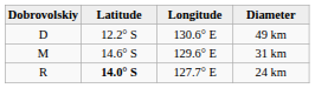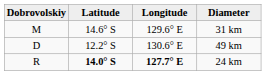 <table class="wikitable">
 <tr>
 <th width="25%" style="background:#eeeeee;">Dobrovolskiy</th>
 <th width="25%" style="background:#eeeeee;">Latitude</th>
 <th width="25%" style="background:#eeeeee;">Longitude</th>
 <th width="25%" style="background:#eeeeee;">Diameter</th>
 </tr>
 <tr>
+<td align="center">M</td>
+<td align="center">14.6° S</td>
+<td align="center">129.6° E</td>
+<td align="center">31 km</td>
+</tr>
+<tr>
 <td align="center">D</td>
 <td align="center">12.2° S</td>
 <td align="center">130.6° E</td>
 <td align="center">49 km</td>
 </tr>
 <tr>
-<td align="center">M</td>
-<td align="center">14.6° S</td>
-<td align="center">129.6° E</td>
-<td align="center">31 km</td>
-</tr>
-<tr>
 <td align="center">R</td>
 <td align="center"><strong>14.0° S</strong></td>
-<td align="center">127.7° E</td>
+<td align="center"><strong>127.7° E</strong></td>
 <td align="center">24 km</td>
 </tr>
 </table>
